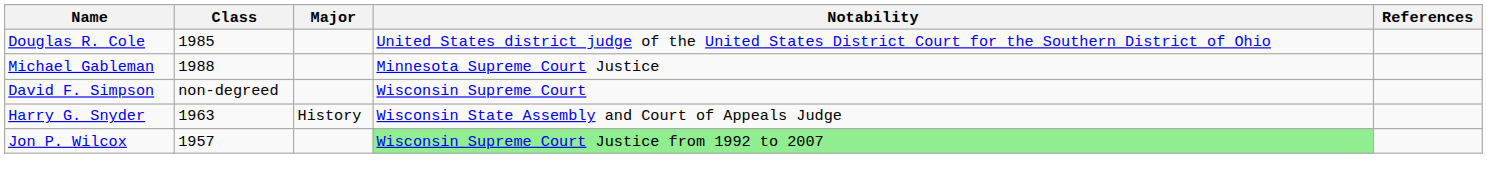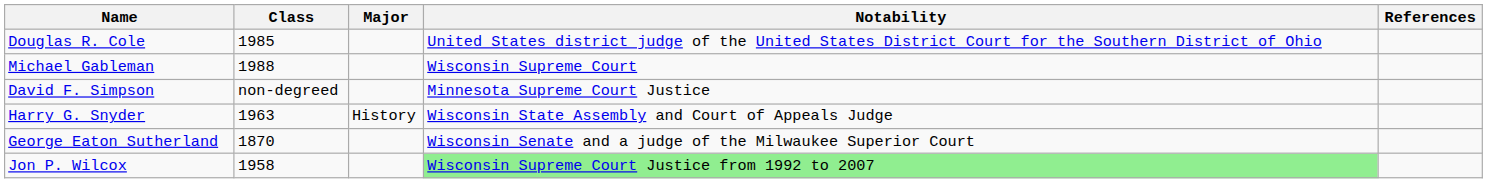 <table class="wikitable sortable" style="width:100%;">
 <tr>
 <th>Name</th>
 <th>Class</th>
 <th>Major</th>
 <th>Notability</th>
 <th>References</th>
 </tr>
 <tr>
 <td><a href='#'>Douglas R. Cole</a></td>
 <td>1985</td>
 <td></td>
 <td><a href='#'>United States district judge</a> of the <a href='#'>United States District Court for the Southern District of Ohio</a></td>
 <td></td>
 </tr>
 <tr>
 <td><a href='#'>Michael Gableman</a></td>
 <td>1988</td>
 <td></td>
-<td><a href='#'>Minnesota Supreme Court</a> Justice</td>
+<td><a href='#'>Wisconsin Supreme Court</a></td>
 <td></td>
 </tr>
 <tr>
 <td><a href='#'>David F. Simpson</a></td>
 <td>non-degreed</td>
 <td></td>
-<td><a href='#'>Wisconsin Supreme Court</a></td>
+<td><a href='#'>Minnesota Supreme Court</a> Justice</td>
 <td></td>
 </tr>
 <tr>
 <td><a href='#'>Harry G. Snyder</a></td>
 <td>1963</td>
 <td>History</td>
 <td><a href='#'>Wisconsin State Assembly</a> and Court of Appeals Judge</td>
 <td></td>
 </tr>
 <tr>
+<td><a href='#'>George Eaton Sutherland</a></td>
+<td>1870</td>
+<td></td>
+<td><a href='#'>Wisconsin Senate</a> and a judge of the Milwaukee Superior Court</td>
+<td></td>
+</tr>
+<tr>
 <td><a href='#'>Jon P. Wilcox</a></td>
-<td>1957</td>
+<td>1958</td>
 <td></td>
 <td style="background: lightgreen;"><a href='#'>Wisconsin Supreme Court</a> Justice from 1992 to 2007</td>
 <td></td>
 </tr>
 </table>
